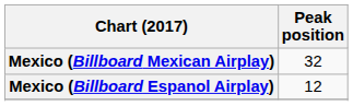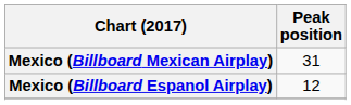 <table class="wikitable sortable plainrowheaders">
 <tr>
 <th>Chart (2017)</th>
 <th>Peak<br>position</th>
 </tr>
 <tr>
 <th scope="row">Mexico (<a href='#'><em>Billboard</em> Mexican Airplay</a>)</th>
-<td align="center">32</td>
+<td align="center">31</td>
 </tr>
 <tr>
 <th scope="row">Mexico (<a href='#'><em>Billboard</em> Espanol Airplay</a>)</th>
 <td align="center">12</td>
 </tr>
 <tr>
 </tr>
 <tr>
 </tr>
 </table>
